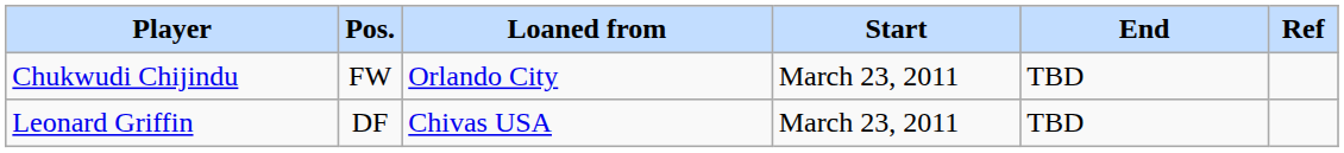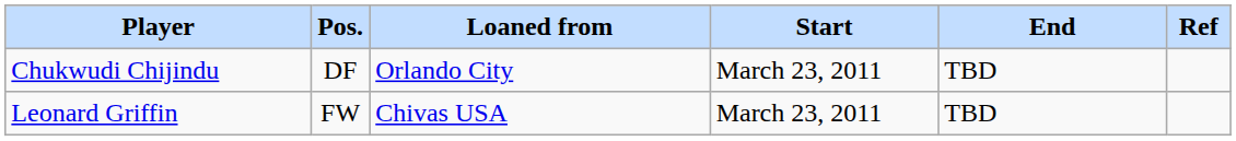 <table class="wikitable" style="text-align:left; font-size:95%;">
 <tr>
 <th style="background:#c2ddff; width:170px;">Player</th>
 <th style="background:#c2ddff; width:25px;">Pos.</th>
 <th style="background:#c2ddff; width:190px;">Loaned from</th>
 <th style="background:#c2ddff; width:125px;">Start</th>
 <th style="background:#c2ddff; width:125px;">End</th>
 <th style="background:#c2ddff; width:30px;">Ref</th>
 </tr>
 <tr>
 <td> <a href='#'>Chukwudi Chijindu</a></td>
-<td style="text-align:center;">FW</td>
+<td style="text-align:center;">DF</td>
 <td> <a href='#'>Orlando City</a></td>
 <td>March 23, 2011</td>
 <td>TBD</td>
 <td></td>
 </tr>
 <tr>
 <td> <a href='#'>Leonard Griffin</a></td>
-<td style="text-align:center;">DF</td>
+<td style="text-align:center;">FW</td>
 <td> <a href='#'>Chivas USA</a></td>
 <td>March 23, 2011</td>
 <td>TBD</td>
 <td></td>
 </tr>
 </table>
